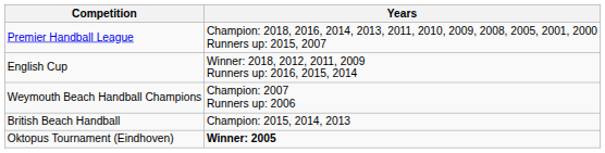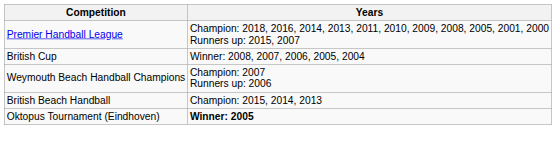 <table class="wikitable">
 <tr>
 <th>Competition</th>
 <th>Years</th>
 </tr>
 <tr>
 <td><a href='#'>Premier Handball League</a></td>
 <td>Champion: 2018, 2016, 2014, 2013, 2011, 2010, 2009, 2008, 2005, 2001, 2000<br>Runners up: 2015, 2007</td>
 </tr>
 <tr>
-<td>English Cup</td>
-<td>Winner: 2018, 2012, 2011, 2009<br>Runners up: 2016, 2015, 2014</td>
+<td>British Cup</td>
+<td>Winner: 2008, 2007, 2006, 2005, 2004</td>
 </tr>
 <tr>
 <td>Weymouth Beach Handball Champions</td>
 <td>Champion: 2007<br>Runners up: 2006</td>
 </tr>
 <tr>
 <td>British Beach Handball</td>
 <td>Champion: 2015, 2014, 2013</td>
 </tr>
 <tr>
 <td>Oktopus Tournament (Eindhoven)</td>
 <td><strong>Winner: 2005</strong></td>
 </tr>
 </table>
